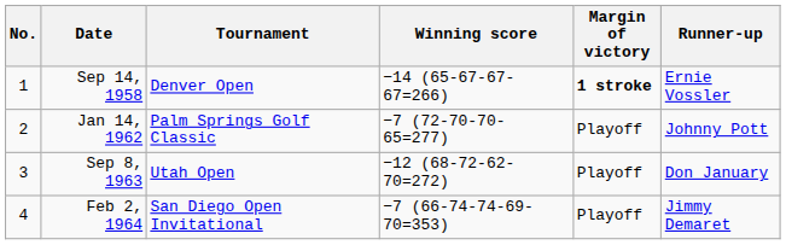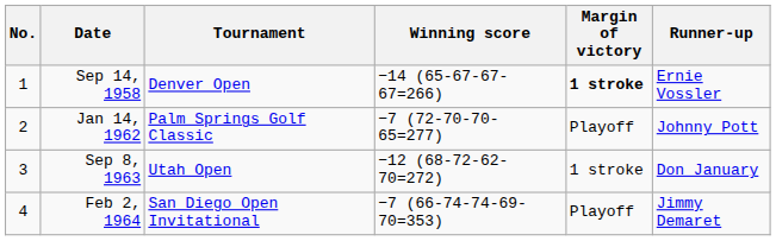 <table class="wikitable" style="font-size:95%;">
 <tr>
 <th>No.</th>
 <th>Date</th>
 <th>Tournament</th>
 <th>Winning score</th>
 <th>Margin of<br>victory</th>
 <th>Runner-up</th>
 </tr>
 <tr>
 <td align=center>1</td>
 <td align=right>Sep 14, <a href='#'>1958</a></td>
 <td><a href='#'>Denver Open</a></td>
 <td>−14 (65-67-67-67=266)</td>
 <td><strong>1 stroke</strong></td>
 <td> <a href='#'>Ernie Vossler</a></td>
 </tr>
 <tr>
 <td align=center>2</td>
 <td align=right>Jan 14, <a href='#'>1962</a></td>
 <td><a href='#'>Palm Springs Golf Classic</a></td>
 <td>−7 (72-70-70-65=277)</td>
 <td>Playoff</td>
 <td> <a href='#'>Johnny Pott</a></td>
 </tr>
 <tr>
 <td align=center>3</td>
 <td align=right>Sep 8, <a href='#'>1963</a></td>
 <td><a href='#'>Utah Open</a></td>
 <td>−12 (68-72-62-70=272)</td>
-<td>Playoff</td>
+<td>1 stroke</td>
 <td> <a href='#'>Don January</a></td>
 </tr>
 <tr>
 <td align=center>4</td>
 <td align=right>Feb 2, <a href='#'>1964</a></td>
 <td><a href='#'>San Diego Open Invitational</a></td>
 <td>−7 (66-74-74-69-70=353)</td>
 <td>Playoff</td>
 <td> <a href='#'>Jimmy Demaret</a></td>
 </tr>
 </table>
